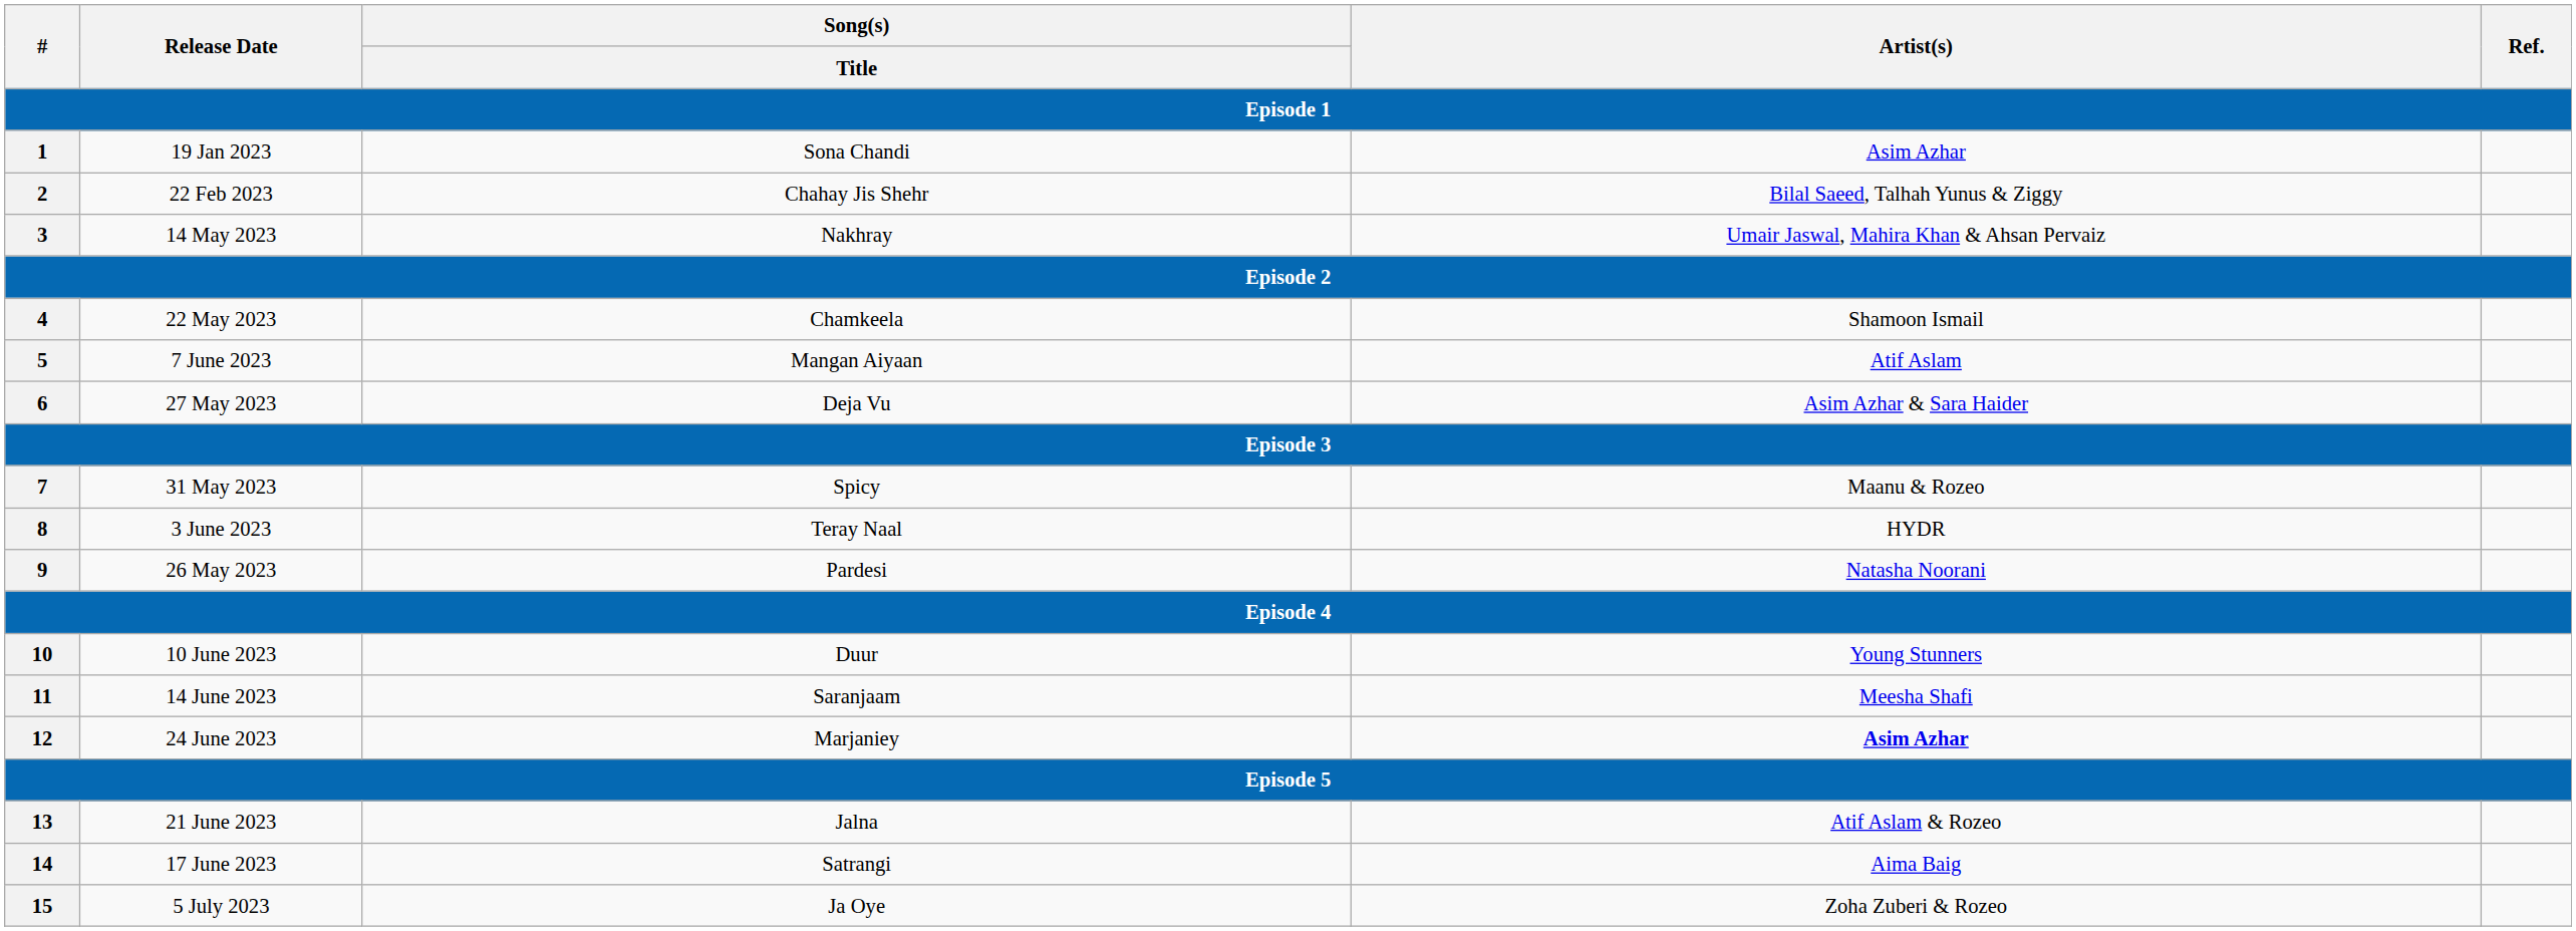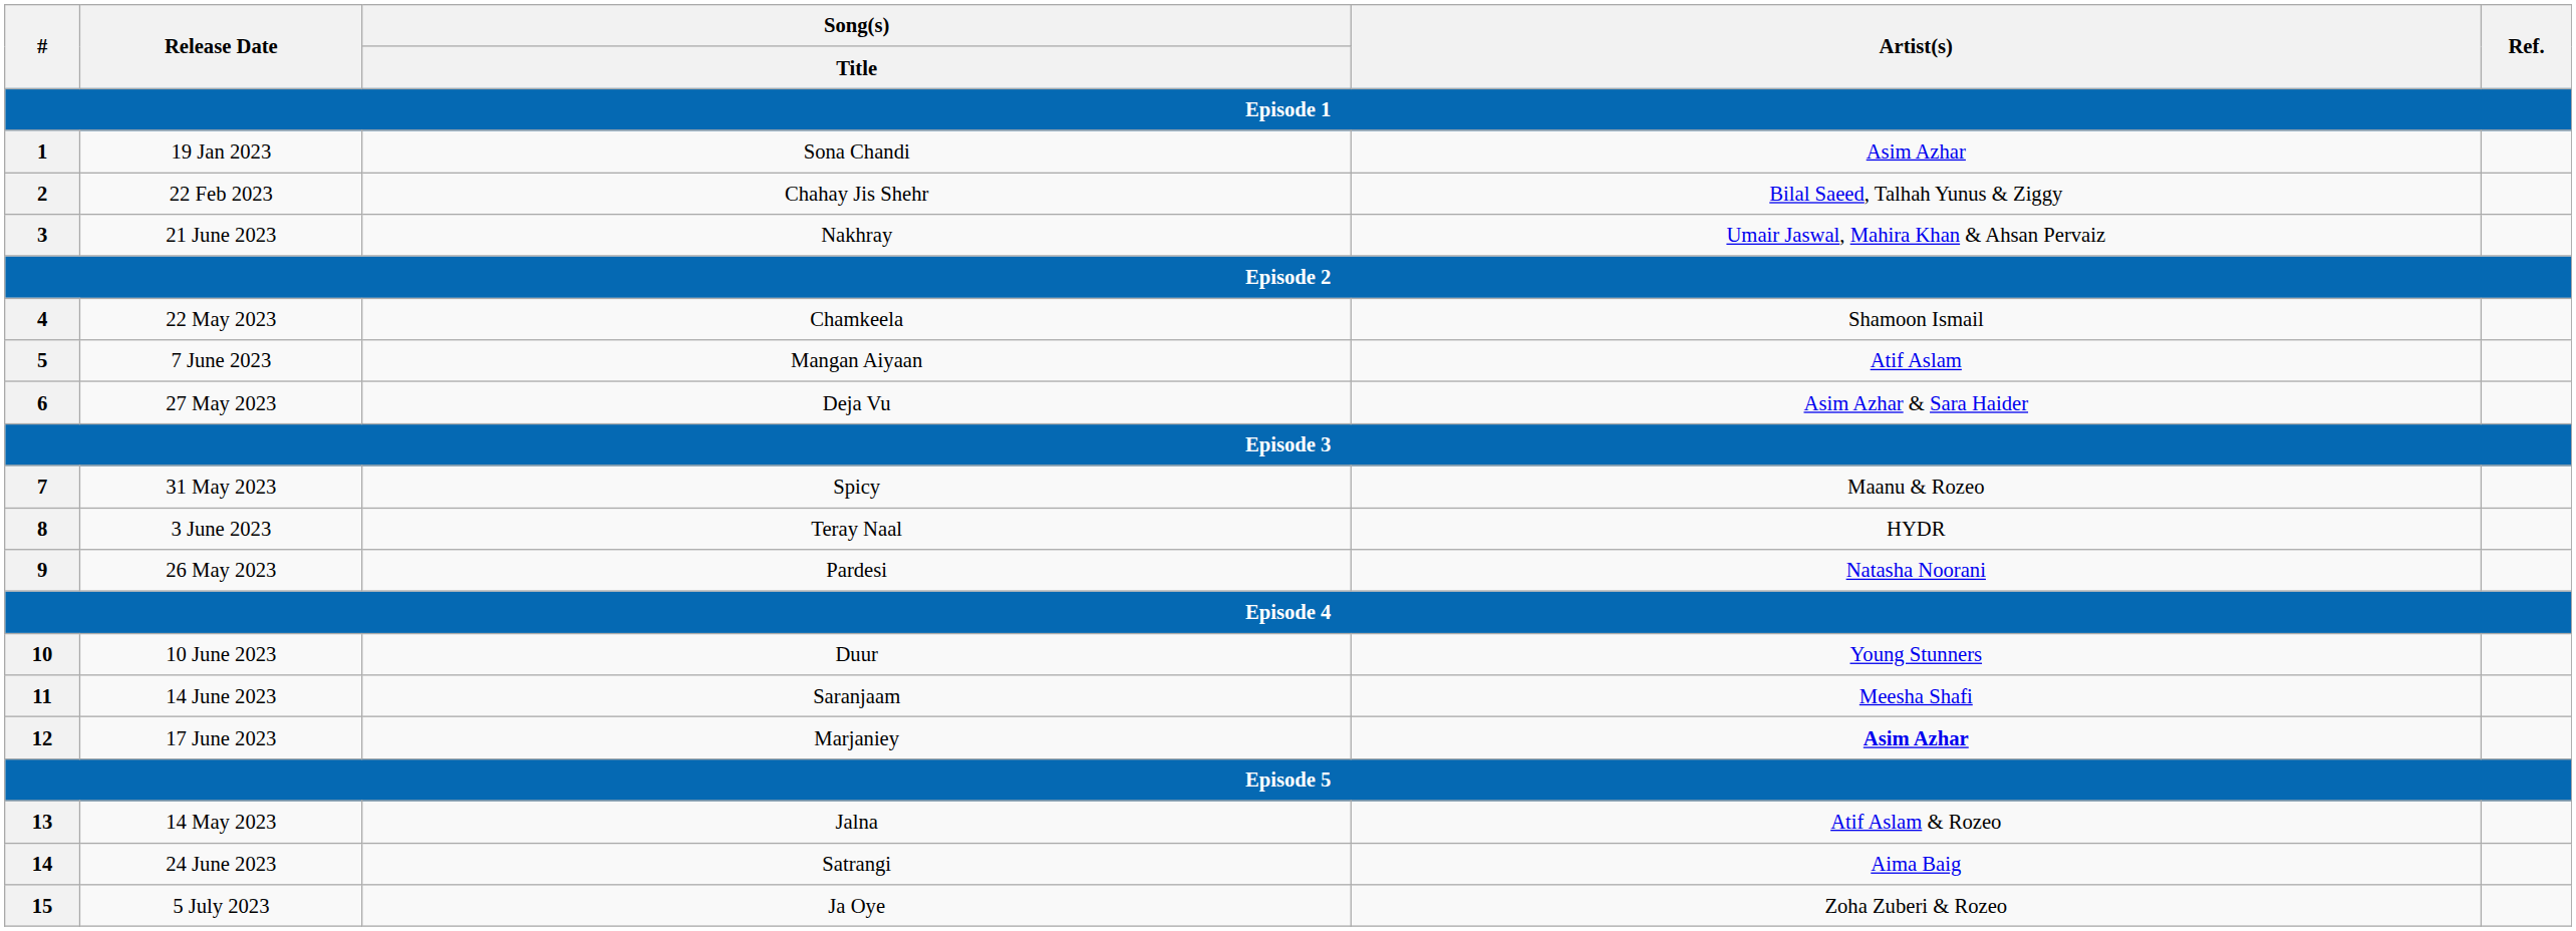 <table class="wikitable" style="text-align:center; font-size:100%; line-height:25px; width:100%;">
 <tr>
 <th rowspan="2" style="width:1%">#</th>
 <th rowspan="2" style="width:4%">Release Date </th>
 <th style="width:14%">Song(s)</th>
 <th rowspan="2" style="width:16%">Artist(s)</th>
 <th rowspan="2" style="width:1%">Ref.</th>
 </tr>
 <tr>
 <th style="width:14%">Title</th>
 </tr>
 <tr>
 <th colspan="5" style="background:#0569b3;color:white">Episode 1</th>
 </tr>
 <tr>
 <th>1</th>
 <td>19 Jan 2023</td>
 <td>Sona Chandi</td>
 <td><a href='#'>Asim Azhar</a></td>
 <td></td>
 </tr>
 <tr>
 <th>2</th>
 <td>22 Feb 2023</td>
 <td>Chahay Jis Shehr</td>
 <td><a href='#'>Bilal Saeed</a>, Talhah Yunus & Ziggy</td>
 <td></td>
 </tr>
 <tr>
 <th>3</th>
-<td>14 May 2023</td>
+<td>21 June 2023</td>
 <td>Nakhray</td>
 <td><a href='#'>Umair Jaswal</a>, <a href='#'>Mahira Khan</a> & Ahsan Pervaiz</td>
 <td></td>
 </tr>
 <tr>
 <th colspan="5" style="background:#0569b3;color:white">Episode 2</th>
 </tr>
 <tr>
 <th>4</th>
 <td>22 May 2023</td>
 <td>Chamkeela</td>
 <td>Shamoon Ismail</td>
 <td></td>
 </tr>
 <tr>
 <th>5</th>
 <td>7 June 2023</td>
 <td>Mangan Aiyaan</td>
 <td><a href='#'>Atif Aslam</a></td>
 <td></td>
 </tr>
 <tr>
 <th>6</th>
 <td>27 May 2023</td>
 <td>Deja Vu</td>
 <td><a href='#'>Asim Azhar</a> & <a href='#'>Sara Haider</a></td>
 <td></td>
 </tr>
 <tr>
 <th colspan="5" style="background:#0569b3;color:white">Episode 3</th>
 </tr>
 <tr>
 <th>7</th>
 <td>31 May 2023</td>
 <td>Spicy</td>
 <td>Maanu & Rozeo</td>
 <td></td>
 </tr>
 <tr>
 <th>8</th>
 <td>3 June 2023</td>
 <td>Teray Naal</td>
 <td>HYDR</td>
 <td></td>
 </tr>
 <tr>
 <th>9</th>
 <td>26 May 2023</td>
 <td>Pardesi</td>
 <td><a href='#'>Natasha Noorani</a></td>
 <td></td>
 </tr>
 <tr>
 <th colspan="5" style="background:#0569b3;color:white">Episode 4</th>
 </tr>
 <tr>
 <th>10</th>
 <td>10 June 2023</td>
 <td>Duur</td>
 <td><a href='#'>Young Stunners</a></td>
 <td></td>
 </tr>
 <tr>
 <th>11</th>
 <td>14 June 2023</td>
 <td>Saranjaam</td>
 <td><a href='#'>Meesha Shafi</a></td>
 <td></td>
 </tr>
 <tr>
 <th>12</th>
-<td>24 June 2023</td>
+<td>17 June 2023</td>
 <td>Marjaniey</td>
 <td><strong><a href='#'>Asim Azhar</a></strong></td>
 <td></td>
 </tr>
 <tr>
 <th colspan="5" style="background:#0569b3;color:white">Episode 5</th>
 </tr>
 <tr>
 <th>13</th>
-<td>21 June 2023</td>
+<td>14 May 2023</td>
 <td>Jalna</td>
 <td><a href='#'>Atif Aslam</a> & Rozeo</td>
 <td></td>
 </tr>
 <tr>
 <th>14</th>
-<td>17 June 2023</td>
+<td>24 June 2023</td>
 <td>Satrangi</td>
 <td><a href='#'>Aima Baig</a></td>
 <td></td>
 </tr>
 <tr>
 <th>15</th>
 <td>5 July 2023</td>
 <td>Ja Oye</td>
 <td>Zoha Zuberi & Rozeo</td>
 <td></td>
 </tr>
 </table>
